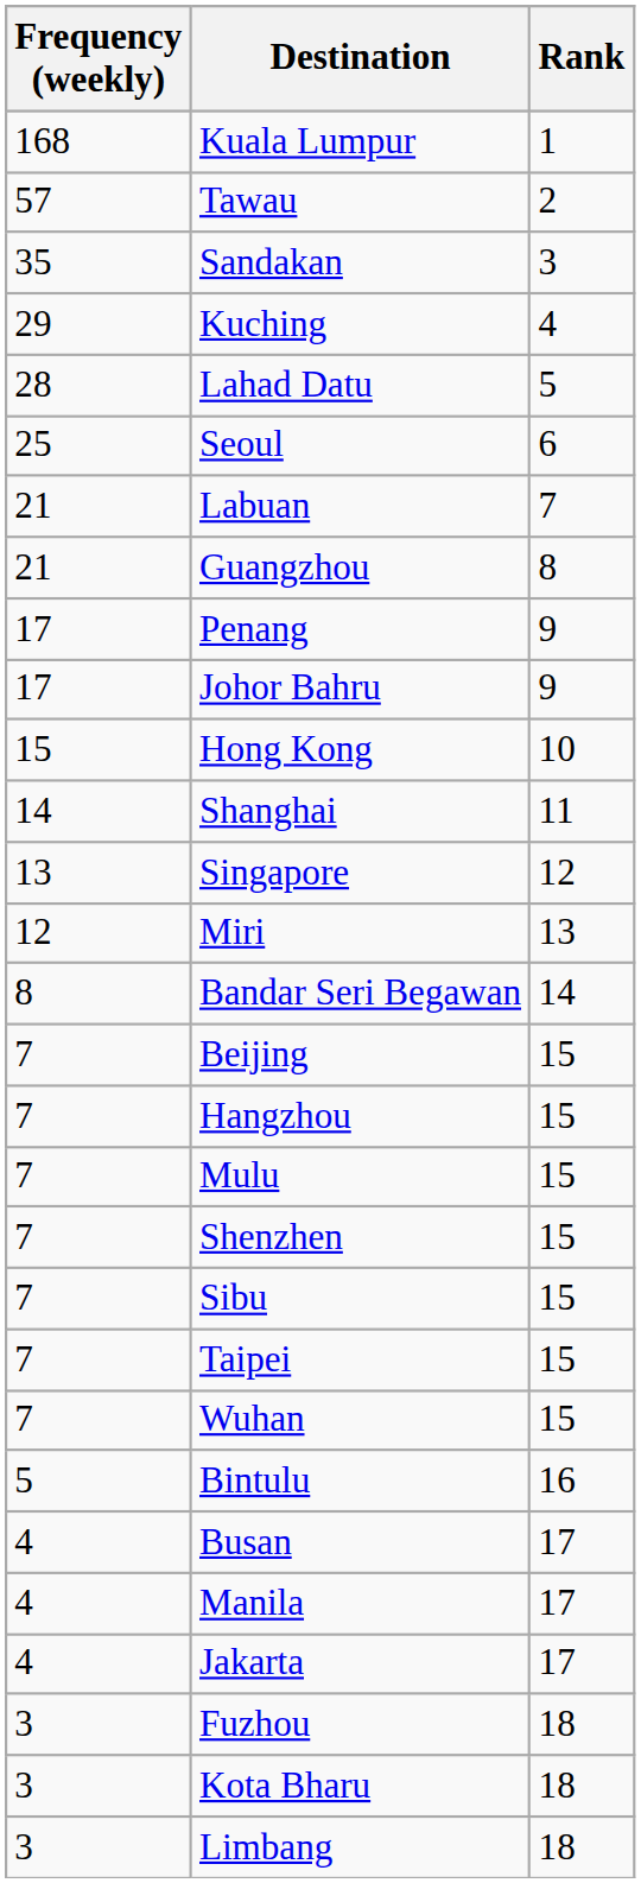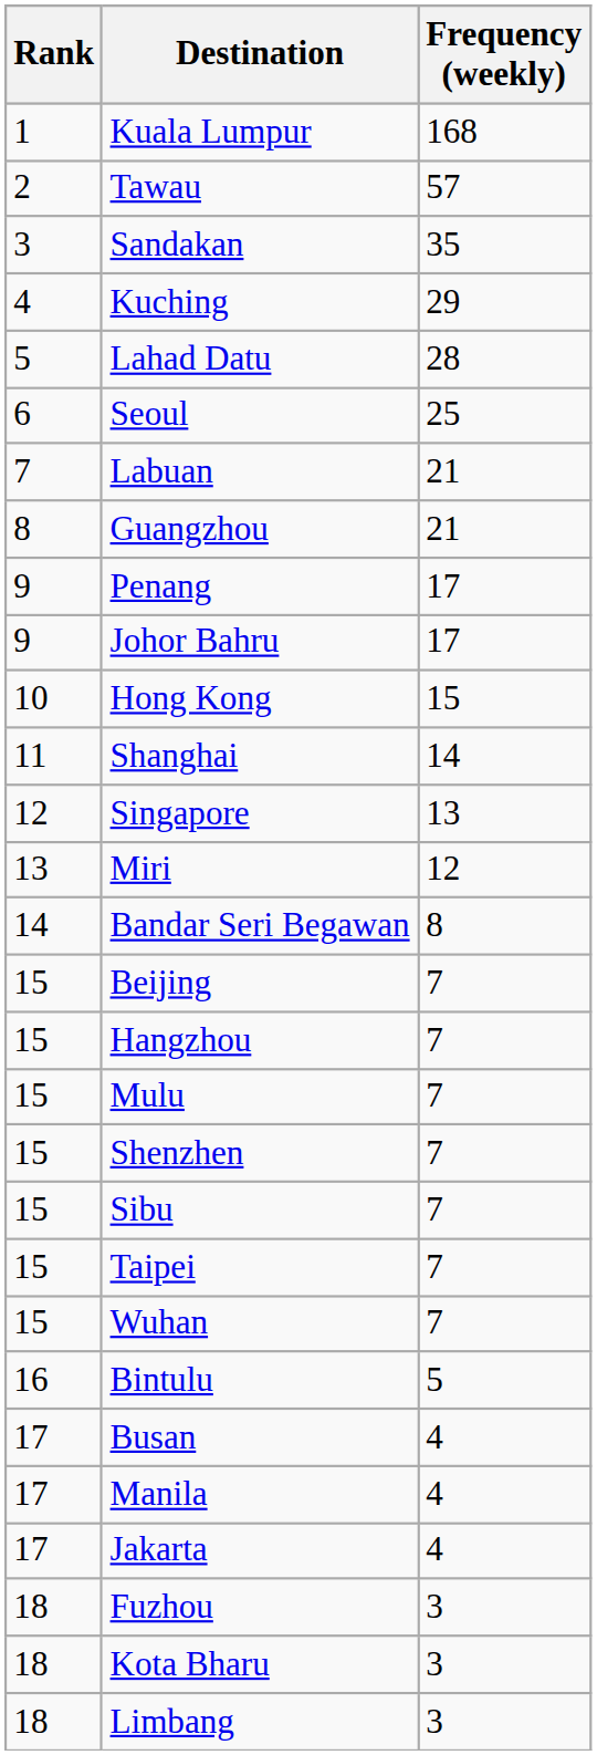 <table class="wikitable sortable" style="font-size:90%; align=center;">
 <tr bgcolor=darkgrey>
+<th>Rank</th>
+<th>Destination</th>
 <th>Frequency<br>(weekly)</th>
-<th>Destination</th>
-<th>Rank</th>
 </tr>
 <tr>
+<td>1</td>
+<td> <a href='#'>Kuala Lumpur</a></td>
 <td>168</td>
-<td> <a href='#'>Kuala Lumpur</a></td>
-<td>1</td>
 </tr>
 <tr>
+<td>2</td>
+<td> <a href='#'>Tawau</a></td>
 <td>57</td>
-<td> <a href='#'>Tawau</a></td>
-<td>2</td>
 </tr>
 <tr>
+<td>3</td>
+<td> <a href='#'>Sandakan</a></td>
 <td>35</td>
-<td> <a href='#'>Sandakan</a></td>
+</tr>
+<tr>
+<td>4</td>
+<td> <a href='#'>Kuching</a></td>
+<td>29</td>
+</tr>
+<tr>
+<td>5</td>
+<td> <a href='#'>Lahad Datu</a></td>
+<td>28</td>
+</tr>
+<tr>
+<td>6</td>
+<td> <a href='#'>Seoul</a></td>
+<td>25</td>
+</tr>
+<tr>
+<td>7</td>
+<td> <a href='#'>Labuan</a></td>
+<td>21</td>
+</tr>
+<tr>
+<td>8</td>
+<td> <a href='#'>Guangzhou</a></td>
+<td>21</td>
+</tr>
+<tr>
+<td>9</td>
+<td> <a href='#'>Penang</a></td>
+<td>17</td>
+</tr>
+<tr>
+<td>9</td>
+<td> <a href='#'>Johor Bahru</a></td>
+<td>17</td>
+</tr>
+<tr>
+<td>10</td>
+<td> <a href='#'>Hong Kong</a></td>
+<td>15</td>
+</tr>
+<tr>
+<td>11</td>
+<td> <a href='#'>Shanghai</a></td>
+<td>14</td>
+</tr>
+<tr>
+<td>12</td>
+<td> <a href='#'>Singapore</a></td>
+<td>13</td>
+</tr>
+<tr>
+<td>13</td>
+<td> <a href='#'>Miri</a></td>
+<td>12</td>
+</tr>
+<tr>
+<td>14</td>
+<td> <a href='#'>Bandar Seri Begawan</a></td>
+<td>8</td>
+</tr>
+<tr>
+<td>15</td>
+<td> <a href='#'>Beijing</a></td>
+<td>7</td>
+</tr>
+<tr>
+<td>15</td>
+<td> <a href='#'>Hangzhou</a></td>
+<td>7</td>
+</tr>
+<tr>
+<td>15</td>
+<td> <a href='#'>Mulu</a></td>
+<td>7</td>
+</tr>
+<tr>
+<td>15</td>
+<td> <a href='#'>Shenzhen</a></td>
+<td>7</td>
+</tr>
+<tr>
+<td>15</td>
+<td> <a href='#'>Sibu</a></td>
+<td>7</td>
+</tr>
+<tr>
+<td>15</td>
+<td> <a href='#'>Taipei</a></td>
+<td>7</td>
+</tr>
+<tr>
+<td>15</td>
+<td> <a href='#'>Wuhan</a></td>
+<td>7</td>
+</tr>
+<tr>
+<td>16</td>
+<td> <a href='#'>Bintulu</a></td>
+<td>5</td>
+</tr>
+<tr>
+<td>17</td>
+<td> <a href='#'>Busan</a></td>
+<td>4</td>
+</tr>
+<tr>
+<td>17</td>
+<td> <a href='#'>Manila</a></td>
+<td>4</td>
+</tr>
+<tr>
+<td>17</td>
+<td> <a href='#'>Jakarta</a></td>
+<td>4</td>
+</tr>
+<tr>
+<td>18</td>
+<td> <a href='#'>Fuzhou</a></td>
 <td>3</td>
 </tr>
 <tr>
-<td>29</td>
-<td> <a href='#'>Kuching</a></td>
-<td>4</td>
+<td>18</td>
+<td> <a href='#'>Kota Bharu</a></td>
+<td>3</td>
 </tr>
 <tr>
-<td>28</td>
-<td> <a href='#'>Lahad Datu</a></td>
-<td>5</td>
-</tr>
-<tr>
-<td>25</td>
-<td> <a href='#'>Seoul</a></td>
-<td>6</td>
-</tr>
-<tr>
-<td>21</td>
-<td> <a href='#'>Labuan</a></td>
-<td>7</td>
-</tr>
-<tr>
-<td>21</td>
-<td> <a href='#'>Guangzhou</a></td>
-<td>8</td>
-</tr>
-<tr>
-<td>17</td>
-<td> <a href='#'>Penang</a></td>
-<td>9</td>
-</tr>
-<tr>
-<td>17</td>
-<td> <a href='#'>Johor Bahru</a></td>
-<td>9</td>
-</tr>
-<tr>
-<td>15</td>
-<td> <a href='#'>Hong Kong</a></td>
-<td>10</td>
-</tr>
-<tr>
-<td>14</td>
-<td> <a href='#'>Shanghai</a></td>
-<td>11</td>
-</tr>
-<tr>
-<td>13</td>
-<td> <a href='#'>Singapore</a></td>
-<td>12</td>
-</tr>
-<tr>
-<td>12</td>
-<td> <a href='#'>Miri</a></td>
-<td>13</td>
-</tr>
-<tr>
-<td>8</td>
-<td> <a href='#'>Bandar Seri Begawan</a></td>
-<td>14</td>
-</tr>
-<tr>
-<td>7</td>
-<td> <a href='#'>Beijing</a></td>
-<td>15</td>
-</tr>
-<tr>
-<td>7</td>
-<td> <a href='#'>Hangzhou</a></td>
-<td>15</td>
-</tr>
-<tr>
-<td>7</td>
-<td> <a href='#'>Mulu</a></td>
-<td>15</td>
-</tr>
-<tr>
-<td>7</td>
-<td> <a href='#'>Shenzhen</a></td>
-<td>15</td>
-</tr>
-<tr>
-<td>7</td>
-<td> <a href='#'>Sibu</a></td>
-<td>15</td>
-</tr>
-<tr>
-<td>7</td>
-<td> <a href='#'>Taipei</a></td>
-<td>15</td>
-</tr>
-<tr>
-<td>7</td>
-<td> <a href='#'>Wuhan</a></td>
-<td>15</td>
-</tr>
-<tr>
-<td>5</td>
-<td> <a href='#'>Bintulu</a></td>
-<td>16</td>
-</tr>
-<tr>
-<td>4</td>
-<td> <a href='#'>Busan</a></td>
-<td>17</td>
-</tr>
-<tr>
-<td>4</td>
-<td> <a href='#'>Manila</a></td>
-<td>17</td>
-</tr>
-<tr>
-<td>4</td>
-<td> <a href='#'>Jakarta</a></td>
-<td>17</td>
-</tr>
-<tr>
+<td>18</td>
+<td> <a href='#'>Limbang</a></td>
 <td>3</td>
-<td> <a href='#'>Fuzhou</a></td>
-<td>18</td>
-</tr>
-<tr>
-<td>3</td>
-<td> <a href='#'>Kota Bharu</a></td>
-<td>18</td>
-</tr>
-<tr>
-<td>3</td>
-<td> <a href='#'>Limbang</a></td>
-<td>18</td>
 </tr>
 </table>
